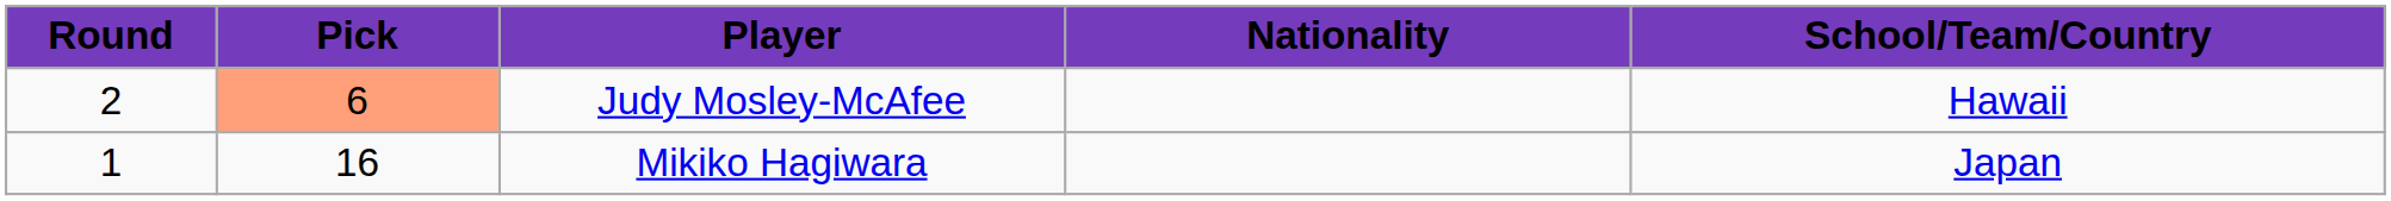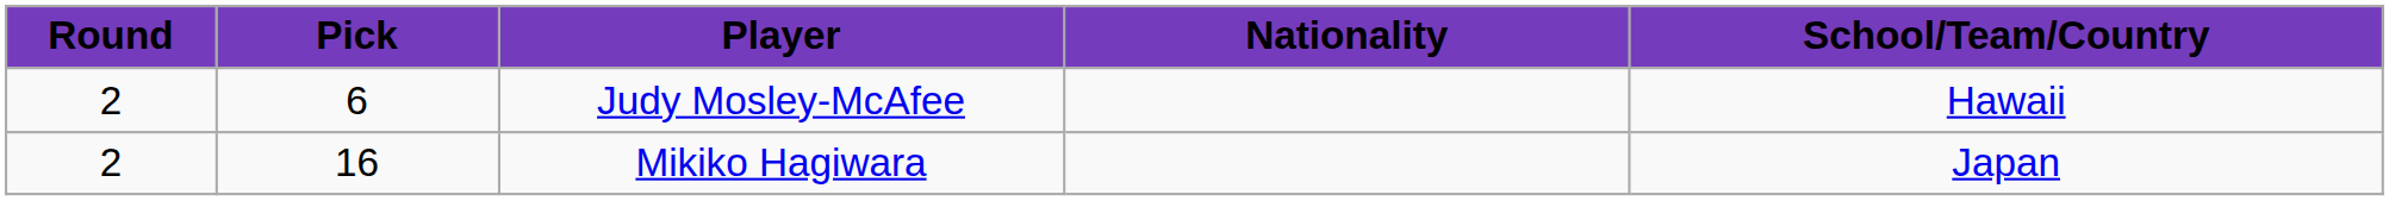 <table class="wikitable" style="text-align:center; width:60em">
 <tr>
 <th style="background: #753BBD" width="2%"><span>Round</span></th>
 <th style="background: #753BBD" width="5%"><span>Pick</span></th>
 <th style="background: #753BBD" width="10%"><span>Player</span></th>
 <th style="background: #753BBD" width="10%"><span>Nationality</span></th>
 <th style="background: #753BBD" width="10%"><span>School/Team/Country</span></th>
 </tr>
 <tr>
 <td>2</td>
-<td style="background: lightsalmon;">6</td>
+<td>6</td>
 <td><a href='#'>Judy Mosley-McAfee</a></td>
 <td></td>
 <td><a href='#'>Hawaii</a></td>
 </tr>
 <tr>
-<td>1</td>
+<td>2</td>
 <td>16</td>
 <td><a href='#'>Mikiko Hagiwara</a></td>
 <td></td>
 <td><a href='#'>Japan</a></td>
 </tr>
 </table>
